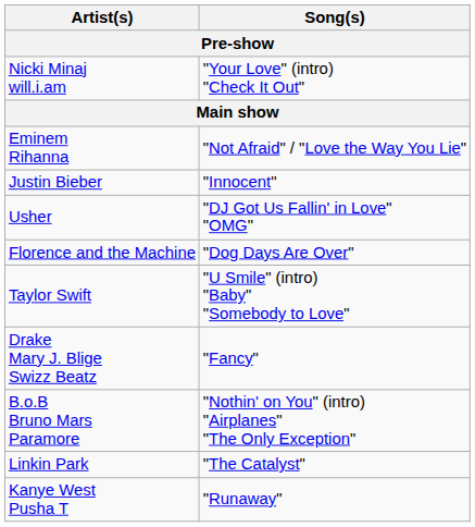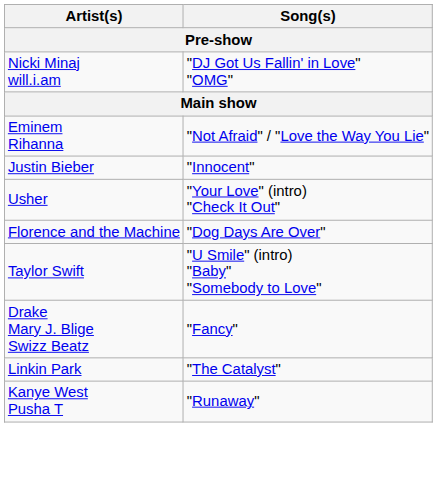 <table class="wikitable">
 <tr>
 <th>Artist(s)</th>
 <th>Song(s)</th>
 </tr>
 <tr>
 <th colspan=2>Pre-show</th>
 </tr>
 <tr>
 <td><a href='#'>Nicki Minaj</a><br><a href='#'>will.i.am</a></td>
-<td>"<a href='#'>Your Love</a>" (intro)<br>"<a href='#'>Check It Out</a>"</td>
+<td>"<a href='#'>DJ Got Us Fallin' in Love</a>"<br>"<a href='#'>OMG</a>"</td>
 </tr>
 <tr>
 <th colspan=2>Main show</th>
 </tr>
 <tr>
 <td><a href='#'>Eminem</a><br><a href='#'>Rihanna</a></td>
 <td>"<a href='#'>Not Afraid</a>" / "<a href='#'>Love the Way You Lie</a>"</td>
 </tr>
 <tr>
 <td><a href='#'>Justin Bieber</a></td>
 <td>"<a href='#'>Innocent</a>"</td>
 </tr>
 <tr>
 <td><a href='#'>Usher</a></td>
-<td>"<a href='#'>DJ Got Us Fallin' in Love</a>"<br>"<a href='#'>OMG</a>"</td>
+<td>"<a href='#'>Your Love</a>" (intro)<br>"<a href='#'>Check It Out</a>"</td>
 </tr>
 <tr>
 <td><a href='#'>Florence and the Machine</a></td>
 <td>"<a href='#'>Dog Days Are Over</a>"</td>
 </tr>
 <tr>
 <td><a href='#'>Taylor Swift</a></td>
 <td>"<a href='#'>U Smile</a>" (intro)<br>"<a href='#'>Baby</a>"<br>"<a href='#'>Somebody to Love</a>"</td>
 </tr>
 <tr>
 <td><a href='#'>Drake</a><br><a href='#'>Mary J. Blige</a><br><a href='#'>Swizz Beatz</a></td>
 <td>"<a href='#'>Fancy</a>"</td>
 </tr>
 <tr>
-<td><a href='#'>B.o.B</a><br><a href='#'>Bruno Mars</a><br><a href='#'>Paramore</a></td>
-<td>"<a href='#'>Nothin' on You</a>" (intro)<br>"<a href='#'>Airplanes</a>"<br>"<a href='#'>The Only Exception</a>"</td>
-</tr>
-<tr>
 <td><a href='#'>Linkin Park</a></td>
 <td>"<a href='#'>The Catalyst</a>"</td>
 </tr>
 <tr>
 <td><a href='#'>Kanye West</a><br><a href='#'>Pusha T</a></td>
 <td>"<a href='#'>Runaway</a>"</td>
 </tr>
 </table>
